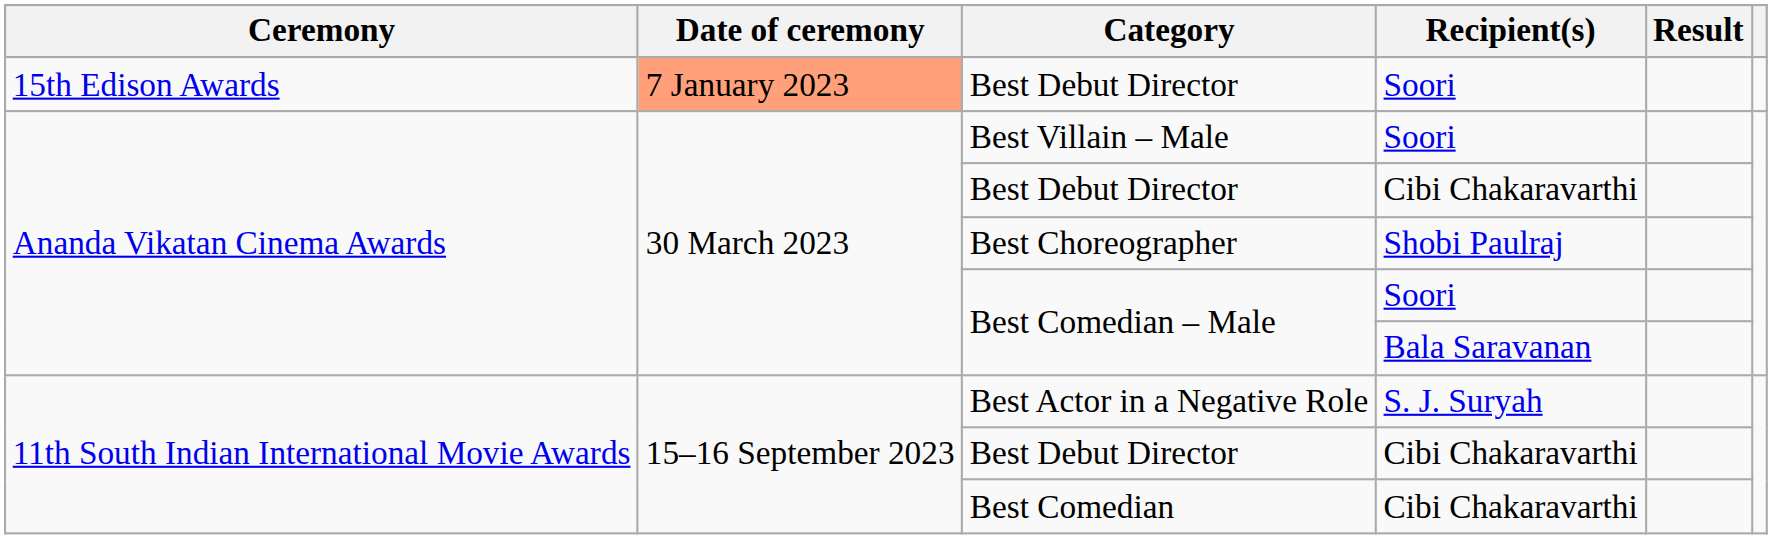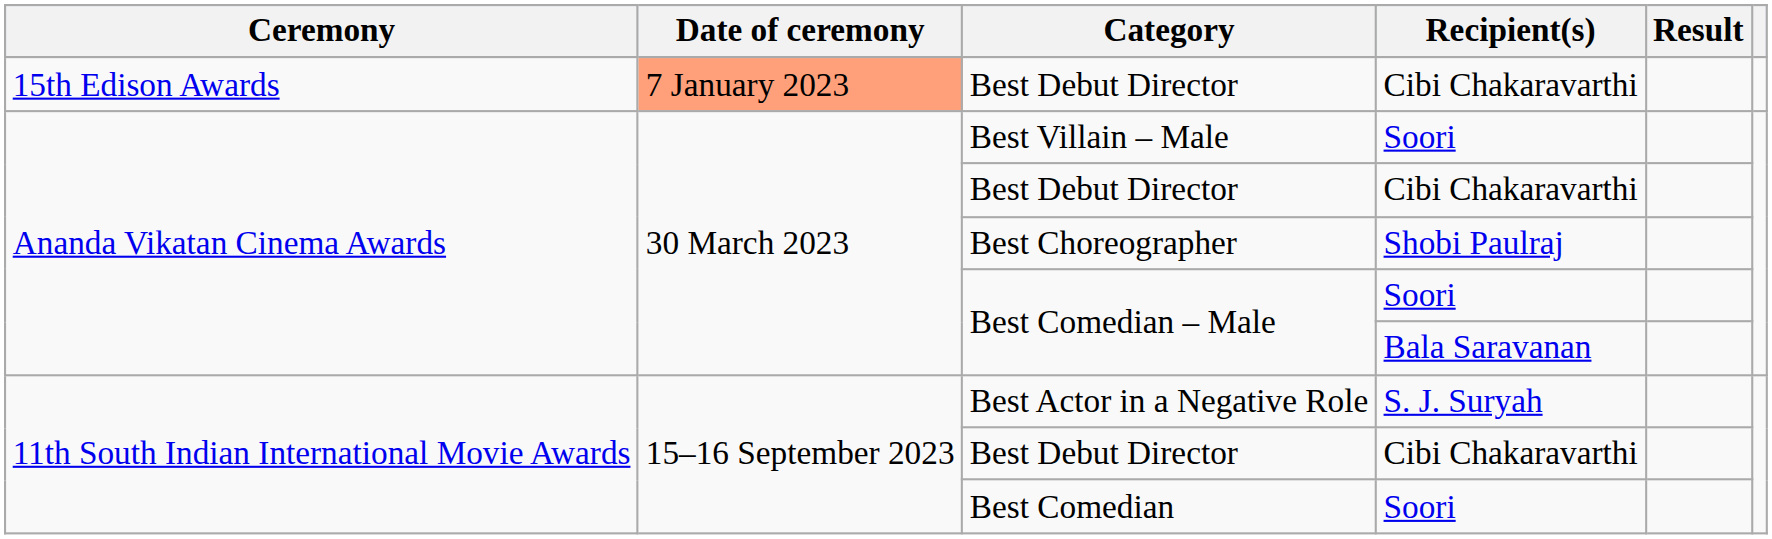 <table class="wikitable">
 <tr style="background:#B0C4DE;">
 <th scope="col">Ceremony</th>
 <th scope="col">Date of ceremony</th>
 <th scope="col">Category</th>
 <th scope="col">Recipient(s)</th>
 <th scope="col">Result</th>
 <th></th>
 </tr>
 <tr>
 <td><a href='#'>15th Edison Awards</a></td>
 <td style="background: lightsalmon;">7 January 2023</td>
 <td>Best Debut Director</td>
-<td><a href='#'>Soori</a></td>
+<td>Cibi Chakaravarthi</td>
 <td></td>
 <td style="text-align:center;"></td>
 </tr>
 <tr>
 <td rowspan="5"><a href='#'>Ananda Vikatan Cinema Awards</a></td>
 <td rowspan="5">30 March 2023</td>
 <td>Best Villain – Male</td>
 <td><a href='#'>Soori</a></td>
 <td></td>
 <td style="text-align:center;" rowspan="5"></td>
 </tr>
 <tr>
 <td>Best Debut Director</td>
 <td>Cibi Chakaravarthi</td>
 <td></td>
 </tr>
 <tr>
 <td>Best Choreographer</td>
 <td><a href='#'>Shobi Paulraj</a></td>
 <td></td>
 </tr>
 <tr>
 <td rowspan="2">Best Comedian – Male</td>
 <td><a href='#'>Soori</a></td>
 <td></td>
 </tr>
 <tr>
 <td><a href='#'>Bala Saravanan</a></td>
 <td></td>
 </tr>
 <tr>
 <td rowspan="3"><a href='#'>11th South Indian International Movie Awards</a></td>
 <td rowspan="3">15–16 September 2023</td>
 <td>Best Actor in a Negative Role</td>
 <td><a href='#'>S. J. Suryah</a></td>
 <td></td>
 <td style="text-align:center;" rowspan="3"><br></td>
 </tr>
 <tr>
 <td>Best Debut Director</td>
 <td>Cibi Chakaravarthi</td>
 <td></td>
 </tr>
 <tr>
 <td>Best Comedian</td>
-<td>Cibi Chakaravarthi</td>
+<td><a href='#'>Soori</a></td>
 <td></td>
 </tr>
 </table>
